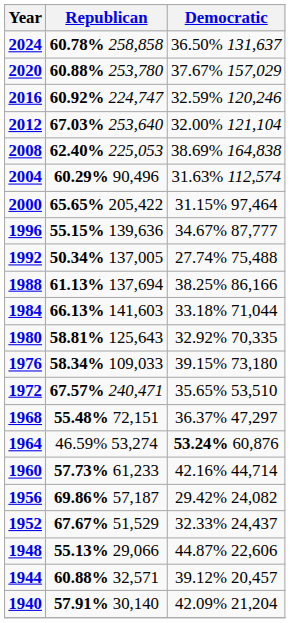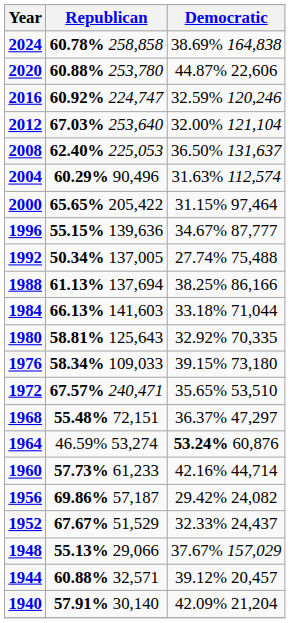 <table class="wikitable"; margin:2em; font-size:95%;">
 <tr bgcolor=lightgrey>
 <th>Year</th>
 <th><a href='#'>Republican</a></th>
 <th><a href='#'>Democratic</a></th>
 </tr>
 <tr>
 <td style="text-align:center;" ><strong><a href='#'>2024</a></strong></td>
 <td style="text-align:center;" ><strong>60.78%</strong> <em>258,858</em></td>
-<td style="text-align:center;" >36.50% <em>131,637</em></td>
+<td style="text-align:center;" >38.69% <em>164,838</em></td>
 </tr>
 <tr>
 <td style="text-align:center;" ><strong><a href='#'>2020</a></strong></td>
 <td style="text-align:center;" ><strong>60.88%</strong> <em>253,780</em></td>
-<td style="text-align:center;" >37.67% <em>157,029</em></td>
+<td style="text-align:center;" >44.87% </em>22,606<em></td>
 </tr>
 <tr>
 <td style="text-align:center;" ><strong><a href='#'>2016</a></strong></td>
 <td style="text-align:center;" ><strong>60.92%</strong> <em>224,747</em></td>
 <td style="text-align:center;" >32.59% <em>120,246</em></td>
 </tr>
 <tr>
 <td style="text-align:center;" ><strong><a href='#'>2012</a></strong></td>
 <td style="text-align:center;" ><strong>67.03%</strong> <em>253,640</em></td>
 <td style="text-align:center;" >32.00% <em>121,104</em></td>
 </tr>
 <tr>
 <td style="text-align:center;" ><strong><a href='#'>2008</a></strong></td>
 <td style="text-align:center;" ><strong>62.40%</strong> <em>225,053</em></td>
-<td style="text-align:center;" >38.69% <em>164,838</em></td>
+<td style="text-align:center;" >36.50% <em>131,637</em></td>
 </tr>
 <tr>
 <td style="text-align:center;" ><strong><a href='#'>2004</a></strong></td>
 <td style="text-align:center;" ><strong>60.29%</strong> </em>90,496<em></td>
 <td style="text-align:center; ">31.63% <em>112,574</em></td>
 </tr>
 <tr>
 <td style="text-align:center;" ><strong><a href='#'>2000</a></strong></td>
 <td style="text-align:center;" ><strong>65.65%</strong> 205,422<em></td>
 <td style="text-align:center;" >31.15% </em>97,464<em></td>
 </tr>
 <tr>
 <td style="text-align:center;" ><strong><a href='#'>1996</a></strong></td>
 <td style="text-align:center;" ><strong>55.15%</strong> </em>139,636<em></td>
 <td style="text-align:center;" >34.67% </em>87,777<em></td>
 </tr>
 <tr>
 <td style="text-align:center;" ><strong><a href='#'>1992</a></strong></td>
 <td style="text-align:center;" ><strong>50.34%</strong> </em>137,005<em></td>
 <td style="text-align:center;" >27.74% </em>75,488<em></td>
 </tr>
 <tr>
 <td style="text-align:center;" ><strong><a href='#'>1988</a></strong></td>
 <td style="text-align:center;" ><strong>61.13%</strong> </em>137,694<em></td>
 <td style="text-align:center;" >38.25% </em>86,166<em></td>
 </tr>
 <tr>
 <td style="text-align:center;" ><strong><a href='#'>1984</a></strong></td>
 <td style="text-align:center;" ><strong>66.13%</strong> </em>141,603<em></td>
 <td style="text-align:center;" >33.18% </em>71,044<em></td>
 </tr>
 <tr>
 <td style="text-align:center;" ><strong><a href='#'>1980</a></strong></td>
 <td style="text-align:center;" ><strong>58.81%</strong> </em>125,643<em></td>
 <td style="text-align:center;" >32.92% </em>70,335<em></td>
 </tr>
 <tr>
 <td style="text-align:center;" ><strong><a href='#'>1976</a></strong></td>
 <td style="text-align:center;" ><strong>58.34%</strong> </em>109,033<em></td>
 <td style="text-align:center;" >39.15% </em>73,180<em></td>
 </tr>
 <tr>
 <td style="text-align:center;" ><strong><a href='#'>1972</a></strong></td>
 <td style="text-align:center;" ><strong>67.57%</strong> <em>240,471</em></td>
 <td style="text-align:center;" >35.65% </em>53,510<em></td>
 </tr>
 <tr>
 <td style="text-align:center;" ><strong><a href='#'>1968</a></strong></td>
 <td style="text-align:center;" ><strong>55.48%</strong> </em>72,151<em></td>
 <td style="text-align:center;" >36.37% </em>47,297<em></td>
 </tr>
 <tr>
 <td style="text-align:center;" ><strong><a href='#'>1964</a></strong></td>
 <td style="text-align:center;" >46.59% </em>53,274<em></td>
 <td style="text-align:center;" ><strong>53.24%</strong> </em>60,876<em></td>
 </tr>
 <tr>
 <td style="text-align:center;" ><strong><a href='#'>1960</a></strong></td>
 <td style="text-align:center;" ><strong>57.73%</strong> </em>61,233<em></td>
 <td style="text-align:center;" >42.16% </em>44,714<em></td>
 </tr>
 <tr>
 <td style="text-align:center;" ><strong><a href='#'>1956</a></strong></td>
 <td style="text-align:center;" ><strong>69.86%</strong> </em>57,187<em></td>
 <td style="text-align:center;" >29.42% </em>24,082<em></td>
 </tr>
 <tr>
 <td style="text-align:center;" ><strong><a href='#'>1952</a></strong></td>
 <td style="text-align:center;" ><strong>67.67%</strong> </em>51,529<em></td>
 <td style="text-align:center;" >32.33% </em>24,437<em></td>
 </tr>
 <tr>
 <td style="text-align:center;" ><strong><a href='#'>1948</a></strong></td>
 <td style="text-align:center;" ><strong>55.13%</strong> </em>29,066<em></td>
-<td style="text-align:center;" >44.87% </em>22,606<em></td>
+<td style="text-align:center;" >37.67% <em>157,029</em></td>
 </tr>
 <tr>
 <td style="text-align:center;" ><strong><a href='#'>1944</a></strong></td>
 <td style="text-align:center;" ><strong>60.88%</strong> </em>32,571<em></td>
 <td style="text-align:center;" >39.12% </em>20,457<em></td>
 </tr>
 <tr>
 <td style="text-align:center;" ><strong><a href='#'>1940</a></strong></td>
 <td style="text-align:center;" ><strong>57.91%</strong> </em>30,140<em></td>
 <td style="text-align:center;" >42.09% </em>21,204<em></td>
 </tr>
 <tr>
 </tr>
 </table>
